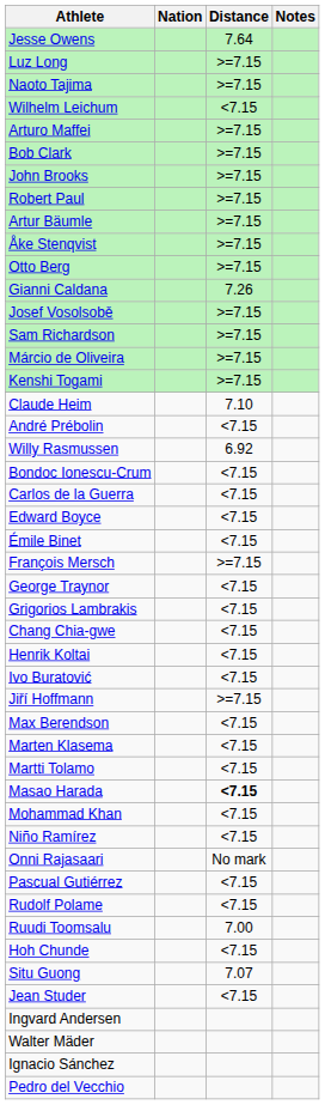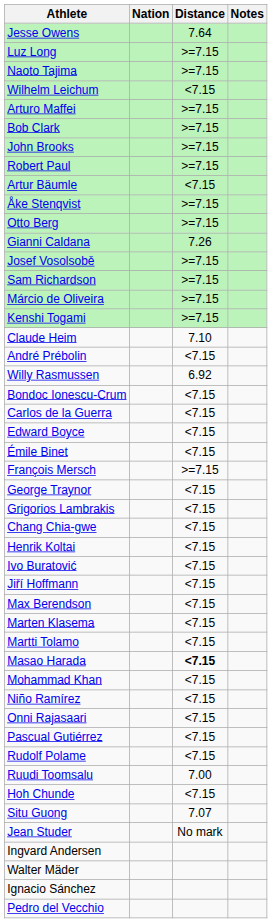 <table class="wikitable sortable" style="text-align:center">
 <tr>
 <th>Athlete</th>
 <th>Nation</th>
 <th>Distance</th>
 <th>Notes</th>
 </tr>
 <tr bgcolor=bbf3bb>
 <td align=left><a href='#'>Jesse Owens</a></td>
 <td align="left"></td>
 <td>7.64</td>
 <td></td>
 </tr>
 <tr bgcolor=bbf3bb>
 <td align=left><a href='#'>Luz Long</a></td>
 <td align="left"></td>
 <td data-sort-value=7.15>>=7.15</td>
 <td></td>
 </tr>
 <tr bgcolor=bbf3bb>
 <td align=left><a href='#'>Naoto Tajima</a></td>
 <td align="left"></td>
 <td data-sort-value=7.15>>=7.15</td>
 <td></td>
 </tr>
 <tr bgcolor=bbf3bb>
 <td align=left><a href='#'>Wilhelm Leichum</a></td>
 <td align="left"></td>
 <td data-sort-value=6.00><7.15</td>
 <td></td>
 </tr>
 <tr bgcolor=bbf3bb>
 <td align=left><a href='#'>Arturo Maffei</a></td>
 <td align="left"></td>
 <td data-sort-value=7.15>>=7.15</td>
 <td></td>
 </tr>
 <tr bgcolor=bbf3bb>
 <td align=left><a href='#'>Bob Clark</a></td>
 <td align="left"></td>
 <td data-sort-value=7.15>>=7.15</td>
 <td></td>
 </tr>
 <tr bgcolor=bbf3bb>
 <td align=left><a href='#'>John Brooks</a></td>
 <td align="left"></td>
 <td data-sort-value=7.15>>=7.15</td>
 <td></td>
 </tr>
 <tr bgcolor=bbf3bb>
 <td align=left><a href='#'>Robert Paul</a></td>
 <td align="left"></td>
 <td data-sort-value=7.15>>=7.15</td>
 <td></td>
 </tr>
 <tr bgcolor=bbf3bb>
 <td align=left><a href='#'>Artur Bäumle</a></td>
 <td align="left"></td>
-<td data-sort-value=7.15>>=7.15</td>
+<td data-sort-value=6.00><7.15</td>
 <td></td>
 </tr>
 <tr bgcolor=bbf3bb>
 <td align=left><a href='#'>Åke Stenqvist</a></td>
 <td align="left"></td>
 <td data-sort-value=7.15>>=7.15</td>
 <td></td>
 </tr>
 <tr bgcolor=bbf3bb>
 <td align=left><a href='#'>Otto Berg</a></td>
 <td align="left"></td>
 <td data-sort-value=7.15>>=7.15</td>
 <td></td>
 </tr>
 <tr bgcolor=bbf3bb>
 <td align=left><a href='#'>Gianni Caldana</a></td>
 <td align="left"></td>
 <td>7.26</td>
 <td></td>
 </tr>
 <tr bgcolor=bbf3bb>
 <td align=left><a href='#'>Josef Vosolsobě</a></td>
 <td align="left"></td>
 <td data-sort-value=7.15>>=7.15</td>
 <td></td>
 </tr>
 <tr bgcolor=bbf3bb>
 <td align=left><a href='#'>Sam Richardson</a></td>
 <td align="left"></td>
 <td data-sort-value=7.15>>=7.15</td>
 <td></td>
 </tr>
 <tr bgcolor=bbf3bb>
 <td align=left><a href='#'>Márcio de Oliveira</a></td>
 <td align="left"></td>
 <td data-sort-value=7.15>>=7.15</td>
 <td></td>
 </tr>
 <tr bgcolor=bbf3bb>
 <td align=left><a href='#'>Kenshi Togami</a></td>
 <td align="left"></td>
 <td data-sort-value=7.15>>=7.15</td>
 <td></td>
 </tr>
 <tr>
 <td align=left><a href='#'>Claude Heim</a></td>
 <td align="left"></td>
 <td>7.10</td>
 <td></td>
 </tr>
 <tr>
 <td align=left><a href='#'>André Prébolin</a></td>
 <td align="left"></td>
 <td data-sort-value=6.00><7.15</td>
 <td></td>
 </tr>
 <tr>
 <td align=left><a href='#'>Willy Rasmussen</a></td>
 <td align="left"></td>
 <td>6.92</td>
 <td></td>
 </tr>
 <tr>
 <td align=left><a href='#'>Bondoc Ionescu-Crum</a></td>
 <td align="left"></td>
 <td data-sort-value=6.00><7.15</td>
 <td></td>
 </tr>
 <tr>
 <td align=left><a href='#'>Carlos de la Guerra</a></td>
 <td align="left"></td>
 <td data-sort-value=6.00><7.15</td>
 <td></td>
 </tr>
 <tr>
 <td align=left><a href='#'>Edward Boyce</a></td>
 <td align="left"></td>
 <td data-sort-value=6.00><7.15</td>
 <td></td>
 </tr>
 <tr>
 <td align=left><a href='#'>Émile Binet</a></td>
 <td align="left"></td>
 <td data-sort-value=6.00><7.15</td>
 <td></td>
 </tr>
 <tr>
 <td align=left><a href='#'>François Mersch</a></td>
 <td align="left"></td>
 <td data-sort-value=7.15>>=7.15</td>
 <td></td>
 </tr>
 <tr>
 <td align=left><a href='#'>George Traynor</a></td>
 <td align="left"></td>
 <td data-sort-value=6.00><7.15</td>
 <td></td>
 </tr>
 <tr>
 <td align=left><a href='#'>Grigorios Lambrakis</a></td>
 <td align="left"></td>
 <td data-sort-value=6.00><7.15</td>
 <td></td>
 </tr>
 <tr>
 <td align=left><a href='#'>Chang Chia-gwe</a></td>
 <td align="left"></td>
 <td data-sort-value=6.00><7.15</td>
 <td></td>
 </tr>
 <tr>
 <td align=left><a href='#'>Henrik Koltai</a></td>
 <td align="left"></td>
 <td data-sort-value=6.00><7.15</td>
 <td></td>
 </tr>
 <tr>
 <td align=left><a href='#'>Ivo Buratović</a></td>
 <td align="left"></td>
 <td data-sort-value=6.00><7.15</td>
 <td></td>
 </tr>
 <tr>
 <td align=left><a href='#'>Jiří Hoffmann</a></td>
 <td align="left"></td>
-<td data-sort-value=7.15>>=7.15</td>
+<td data-sort-value=6.00><7.15</td>
 <td></td>
 </tr>
 <tr>
 <td align=left><a href='#'>Max Berendson</a></td>
 <td align="left"></td>
 <td data-sort-value=6.00><7.15</td>
 <td></td>
 </tr>
 <tr>
 <td align=left><a href='#'>Marten Klasema</a></td>
 <td align="left"></td>
 <td data-sort-value=6.00><7.15</td>
 <td></td>
 </tr>
 <tr>
 <td align=left><a href='#'>Martti Tolamo</a></td>
 <td align="left"></td>
 <td data-sort-value=6.00><7.15</td>
 <td></td>
 </tr>
 <tr>
 <td align=left><a href='#'>Masao Harada</a></td>
 <td align="left"></td>
 <td data-sort-value=6.00><strong><7.15</strong></td>
 <td></td>
 </tr>
 <tr>
 <td align=left><a href='#'>Mohammad Khan</a></td>
 <td align="left"></td>
 <td data-sort-value=6.00><7.15</td>
 <td></td>
 </tr>
 <tr>
 <td align=left><a href='#'>Niño Ramírez</a></td>
 <td align="left"></td>
 <td data-sort-value=6.00><7.15</td>
 <td></td>
 </tr>
 <tr>
 <td align=left><a href='#'>Onni Rajasaari</a></td>
 <td align="left"></td>
-<td data-sort-value=1.00>No mark</td>
+<td data-sort-value=6.00><7.15</td>
 <td></td>
 </tr>
 <tr>
 <td align=left><a href='#'>Pascual Gutiérrez</a></td>
 <td align="left"></td>
 <td data-sort-value=6.00><7.15</td>
 <td></td>
 </tr>
 <tr>
 <td align=left><a href='#'>Rudolf Polame</a></td>
 <td align="left"></td>
 <td data-sort-value=6.00><7.15</td>
 <td></td>
 </tr>
 <tr>
 <td align=left><a href='#'>Ruudi Toomsalu</a></td>
 <td align="left"></td>
 <td>7.00</td>
 <td></td>
 </tr>
 <tr>
 <td align=left><a href='#'>Hoh Chunde</a></td>
 <td align="left"></td>
 <td data-sort-value=6.00><7.15</td>
 <td></td>
 </tr>
 <tr>
 <td align=left><a href='#'>Situ Guong</a></td>
 <td align="left"></td>
 <td>7.07</td>
 <td></td>
 </tr>
 <tr>
 <td align=left><a href='#'>Jean Studer</a></td>
 <td align="left"></td>
-<td data-sort-value=6.00><7.15</td>
+<td data-sort-value=1.00>No mark</td>
 <td></td>
 </tr>
 <tr>
 <td align=left>Ingvard Andersen</td>
 <td align=left></td>
 <td data-sort-value=0.00></td>
 <td></td>
 </tr>
 <tr>
 <td align=left>Walter Mäder</td>
 <td align=left></td>
 <td data-sort-value=0.00></td>
 <td></td>
 </tr>
 <tr>
 <td align=left>Ignacio Sánchez</td>
 <td align=left></td>
 <td data-sort-value=0.00></td>
 <td></td>
 </tr>
 <tr>
 <td align=left><a href='#'>Pedro del Vecchio</a></td>
 <td align=left></td>
 <td data-sort-value=0.00></td>
 <td></td>
 </tr>
 </table>
